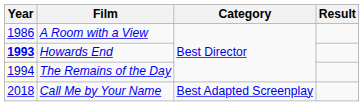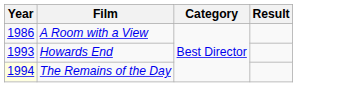 <table class="wikitable plainrowheaders sortable">
 <tr>
 <th>Year</th>
 <th>Film</th>
 <th>Category</th>
 <th>Result</th>
 </tr>
 <tr>
 <td><a href='#'>1986</a></td>
 <td><a href='#'><em>A Room with a View</em></a></td>
 <td rowspan="3"><a href='#'>Best Director</a></td>
 <td></td>
 </tr>
 <tr>
-<td><strong><a href='#'>1993</a></strong></td>
+<td><a href='#'>1993</a></td>
 <td><a href='#'><em>Howards End</em></a></td>
 <td></td>
 </tr>
 <tr>
 <td style="background: lightyellow;"><a href='#'>1994</a></td>
 <td><a href='#'><em>The Remains of the Day</em></a></td>
 <td></td>
 </tr>
-<tr>
-<td><a href='#'>2018</a></td>
-<td><a href='#'><em>Call Me by Your Name</em></a></td>
-<td><a href='#'>Best Adapted Screenplay</a></td>
-<td></td>
-</tr>
 </table>
